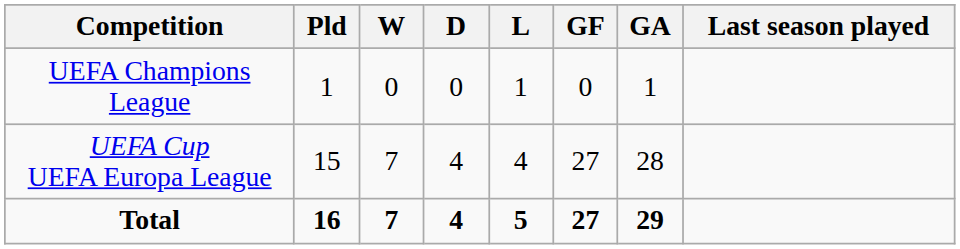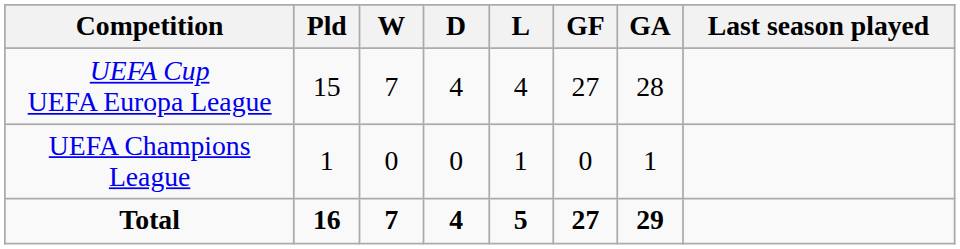 <table class="wikitable" style="text-align: center;">
 <tr>
 <th width="160">Competition</th>
 <th width="30">Pld</th>
 <th width="30">W</th>
 <th width="30">D</th>
 <th width="30">L</th>
 <th width="30">GF</th>
 <th width="30">GA</th>
 <th width="150">Last season played</th>
 </tr>
 <tr>
+<td><a href='#'><em>UEFA Cup</em> <br> UEFA Europa League</a></td>
+<td>15</td>
+<td>7</td>
+<td>4</td>
+<td>4</td>
+<td>27</td>
+<td>28</td>
+<td></td>
+</tr>
+<tr>
 <td><a href='#'>UEFA Champions League</a></td>
 <td>1</td>
 <td>0</td>
 <td>0</td>
 <td>1</td>
 <td>0</td>
 <td>1</td>
-<td></td>
-</tr>
-<tr>
-<td><a href='#'><em>UEFA Cup</em> <br> UEFA Europa League</a></td>
-<td>15</td>
-<td>7</td>
-<td>4</td>
-<td>4</td>
-<td>27</td>
-<td>28</td>
 <td></td>
 </tr>
 <tr>
 <td><strong>Total</strong></td>
 <td><strong>16</strong></td>
 <td><strong>7</strong></td>
 <td><strong>4</strong></td>
 <td><strong>5</strong></td>
 <td><strong>27</strong></td>
 <td><strong>29</strong></td>
 </tr>
 </table>
